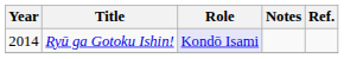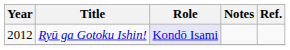 <table class="wikitable">
 <tr>
 <th>Year</th>
 <th>Title</th>
 <th>Role</th>
 <th>Notes</th>
 <th>Ref.</th>
 </tr>
 <tr>
-<td>2014</td>
+<td>2012</td>
 <td><em><a href='#'>Ryū ga Gotoku Ishin!</a></em></td>
 <td style="background: lavender;"><a href='#'>Kondō Isami</a></td>
 <td></td>
 <td></td>
 </tr>
 <tr>
 </tr>
 </table>
